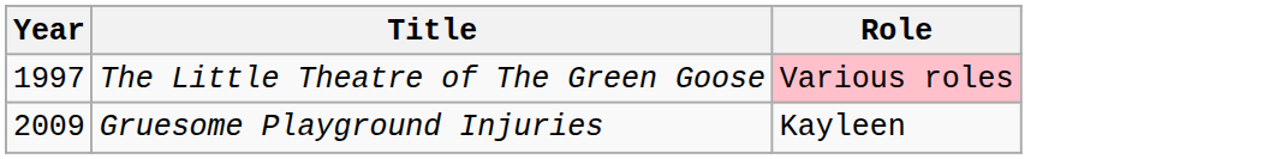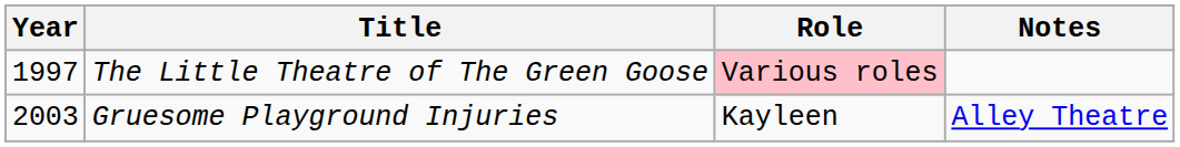 <table class="wikitable sortable">
 <tr>
 <th>Year</th>
 <th>Title</th>
 <th>Role</th>
+<th class="unsortable">Notes</th>
 </tr>
 <tr>
 <td>1997</td>
 <td><em>The Little Theatre of The Green Goose</em></td>
 <td style="background: pink;">Various roles</td>
+<td></td>
 </tr>
 <tr>
-<td>2009</td>
+<td>2003</td>
 <td><em>Gruesome Playground Injuries</em></td>
 <td>Kayleen</td>
+<td><a href='#'>Alley Theatre</a></td>
 </tr>
 </table>
